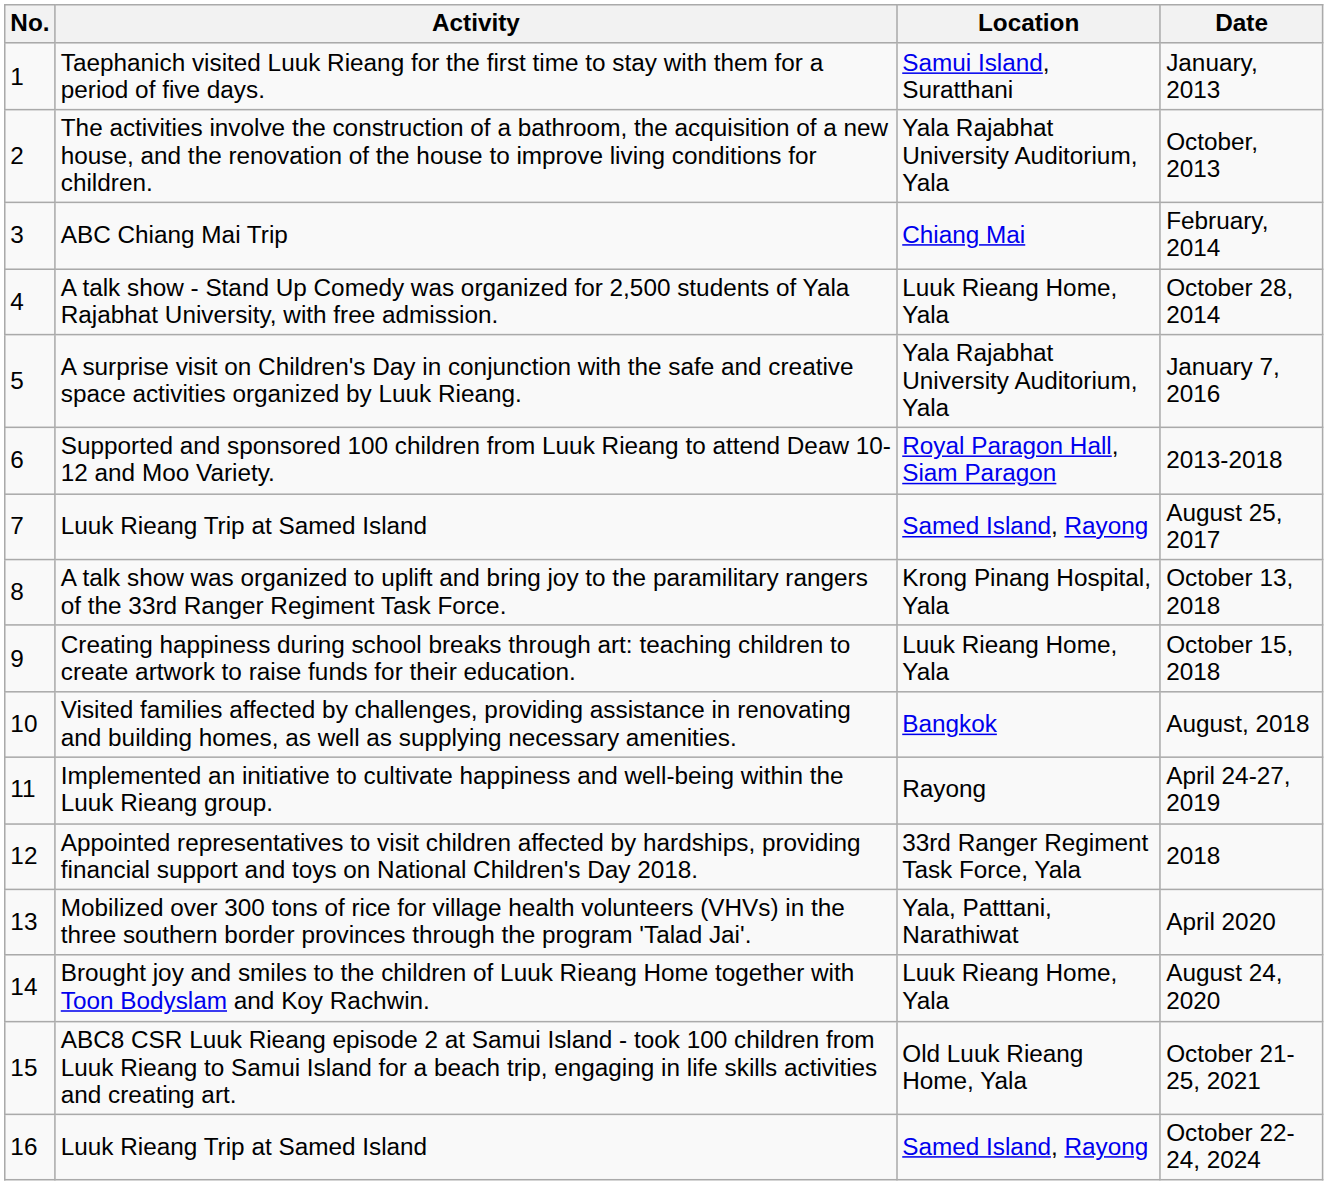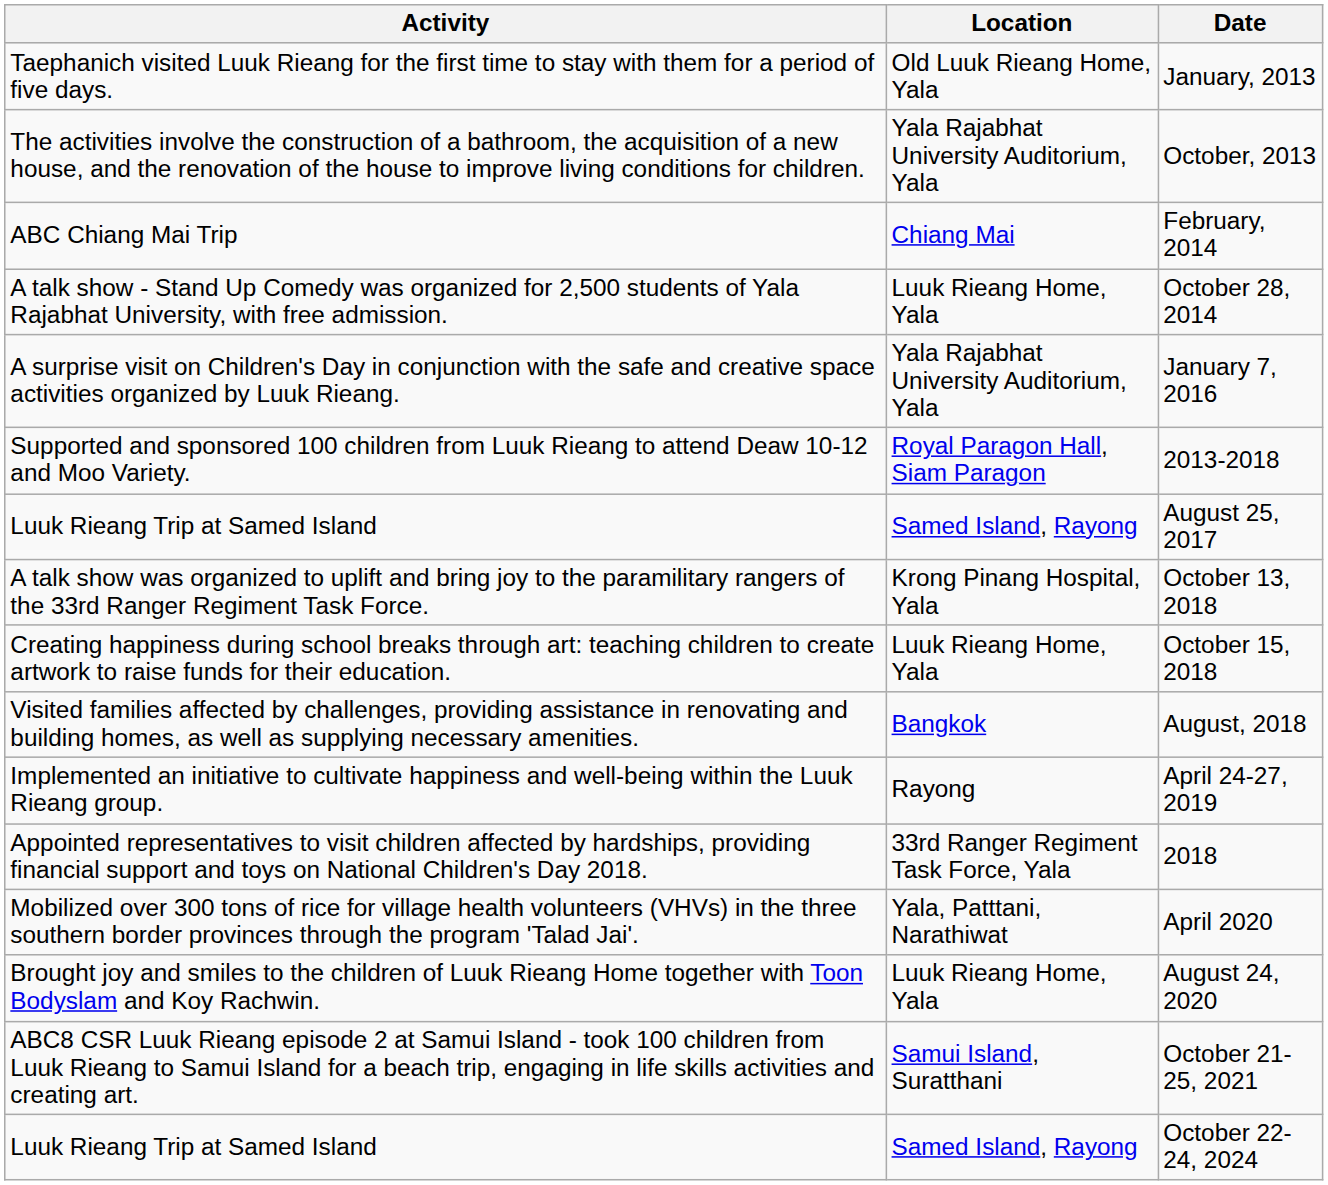 <table class="wikitable">
 <tr>
-<th>No.</th>
 <th>Activity</th>
 <th>Location</th>
 <th>Date</th>
 </tr>
 <tr>
-<td>1</td>
 <td>Taephanich visited Luuk Rieang for the first time to stay with them for a period of five days.</td>
-<td><a href='#'>Samui Island</a>, Suratthani</td>
+<td>Old Luuk Rieang Home, Yala</td>
 <td>January, 2013</td>
 </tr>
 <tr>
-<td>2</td>
 <td>The activities involve the construction of a bathroom, the acquisition of a new house, and the renovation of the house to improve living conditions for children.</td>
 <td>Yala Rajabhat University Auditorium, Yala</td>
 <td>October, 2013</td>
 </tr>
 <tr>
-<td>3</td>
 <td>ABC Chiang Mai Trip</td>
 <td><a href='#'>Chiang Mai</a></td>
 <td>February, 2014</td>
 </tr>
 <tr>
-<td>4</td>
 <td>A talk show - Stand Up Comedy was organized for 2,500 students of Yala Rajabhat University, with free admission.</td>
 <td>Luuk Rieang Home, Yala</td>
 <td>October 28, 2014</td>
 </tr>
 <tr>
-<td>5</td>
 <td>A surprise visit on Children's Day in conjunction with the safe and creative space activities organized by Luuk Rieang.</td>
 <td>Yala Rajabhat University Auditorium, Yala</td>
 <td>January 7, 2016</td>
 </tr>
 <tr>
-<td>6</td>
 <td>Supported and sponsored 100 children from Luuk Rieang to attend Deaw 10-12 and Moo Variety.</td>
 <td><a href='#'>Royal Paragon Hall</a>, <a href='#'>Siam Paragon</a></td>
 <td>2013-2018</td>
 </tr>
 <tr>
-<td>7</td>
 <td>Luuk Rieang Trip at Samed Island</td>
 <td><a href='#'>Samed Island</a>, <a href='#'>Rayong</a></td>
 <td>August 25, 2017</td>
 </tr>
 <tr>
-<td>8</td>
 <td>A talk show was organized to uplift and bring joy to the paramilitary rangers of the 33rd Ranger Regiment Task Force.</td>
 <td>Krong Pinang Hospital, Yala</td>
 <td>October 13, 2018</td>
 </tr>
 <tr>
-<td>9</td>
 <td>Creating happiness during school breaks through art: teaching children to create artwork to raise funds for their education.</td>
 <td>Luuk Rieang Home, Yala</td>
 <td>October 15, 2018</td>
 </tr>
 <tr>
-<td>10</td>
 <td>Visited families affected by challenges, providing assistance in renovating and building homes, as well as supplying necessary amenities.</td>
 <td><a href='#'>Bangkok</a></td>
 <td>August, 2018</td>
 </tr>
 <tr>
-<td>11</td>
 <td>Implemented an initiative to cultivate happiness and well-being within the Luuk Rieang group.</td>
 <td>Rayong</td>
 <td>April 24-27, 2019</td>
 </tr>
 <tr>
-<td>12</td>
 <td>Appointed representatives to visit children affected by hardships, providing financial support and toys on National Children's Day 2018.</td>
 <td>33rd Ranger Regiment Task Force, Yala</td>
 <td>2018</td>
 </tr>
 <tr>
-<td>13</td>
 <td>Mobilized over 300 tons of rice for village health volunteers (VHVs) in the three southern border provinces through the program 'Talad Jai'.</td>
 <td>Yala, Patttani, Narathiwat</td>
 <td>April 2020</td>
 </tr>
 <tr>
-<td>14</td>
 <td>Brought joy and smiles to the children of Luuk Rieang Home together with <a href='#'>Toon Bodyslam</a> and Koy Rachwin.</td>
 <td>Luuk Rieang Home, Yala</td>
 <td>August 24, 2020</td>
 </tr>
 <tr>
-<td>15</td>
 <td>ABC8 CSR Luuk Rieang episode 2 at Samui Island - took 100 children from Luuk Rieang to Samui Island for a beach trip, engaging in life skills activities and creating art.</td>
-<td>Old Luuk Rieang Home, Yala</td>
+<td><a href='#'>Samui Island</a>, Suratthani</td>
 <td>October 21-25, 2021</td>
 </tr>
 <tr>
-<td>16</td>
 <td>Luuk Rieang Trip at Samed Island</td>
 <td><a href='#'>Samed Island</a>, <a href='#'>Rayong</a></td>
 <td>October 22-24, 2024</td>
 </tr>
 </table>
